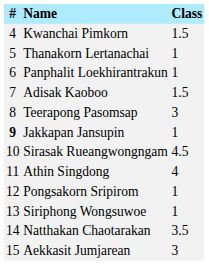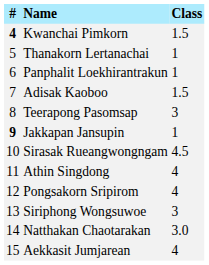 <table border=0 cellpadding=2 cellspacing=0  |- bgcolor=#F2F2F2 style="text-align:center; font-size:90%;">
 <tr bgcolor=#ADEBFD>
 <th>#</th>
 <th align=left>Name</th>
 <th align=left>Class</th>
 </tr>
 <tr>
-<td>4</td>
+<td><strong>4</strong></td>
 <td align=left>Kwanchai Pimkorn</td>
 <td align=left>1.5</td>
 </tr>
 <tr>
 <td>5</td>
 <td align=left>Thanakorn Lertanachai</td>
 <td align=left>1</td>
 </tr>
 <tr>
 <td>6</td>
 <td align=left>Panphalit Loekhirantrakun</td>
 <td align=left>1</td>
 </tr>
 <tr>
 <td>7</td>
 <td align=left>Adisak Kaoboo</td>
 <td align=left>1.5</td>
 </tr>
 <tr>
 <td>8</td>
 <td align=left>Teerapong Pasomsap</td>
 <td align=left>3</td>
 </tr>
 <tr>
 <td><strong>9</strong></td>
 <td align=left>Jakkapan Jansupin</td>
 <td align=left>1</td>
 </tr>
 <tr>
 <td>10</td>
 <td align=left>Sirasak Rueangwongngam</td>
 <td align=left>4.5</td>
 </tr>
 <tr>
 <td>11</td>
 <td align=left>Athin Singdong</td>
 <td align=left>4</td>
 </tr>
 <tr>
 <td>12</td>
 <td align=left>Pongsakorn Sripirom</td>
-<td align=left>1</td>
+<td align=left>4</td>
 </tr>
 <tr>
 <td>13</td>
 <td align=left>Siriphong Wongsuwoe</td>
-<td align=left>1</td>
+<td align=left>3</td>
 </tr>
 <tr>
 <td>14</td>
 <td align=left>Natthakan Chaotarakan</td>
-<td align=left>3.5</td>
+<td align=left>3.0</td>
 </tr>
 <tr>
 <td>15</td>
 <td align=left>Aekkasit Jumjarean</td>
-<td align=left>3</td>
+<td align=left>4</td>
 </tr>
 </table>
